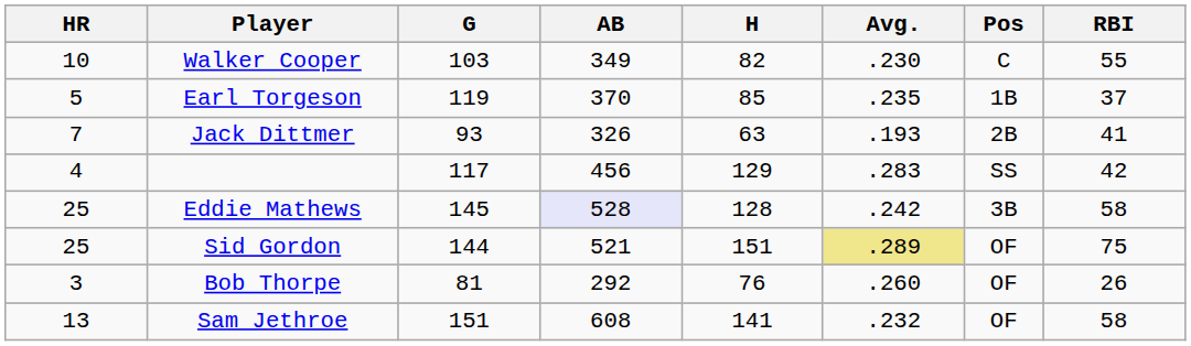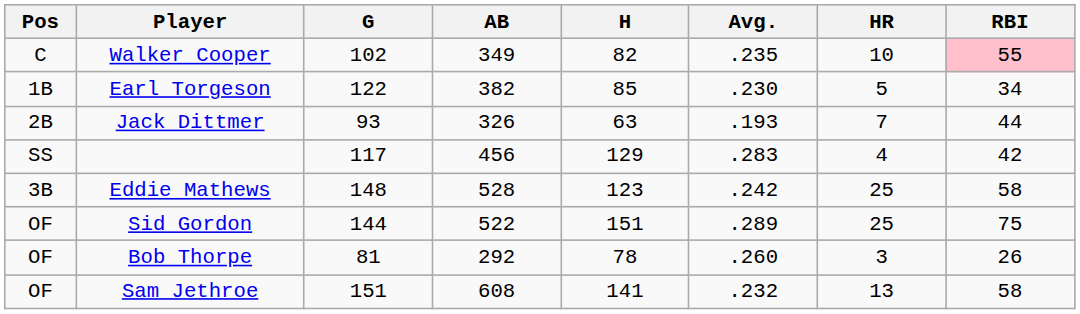 <table class="wikitable sortable">
 <tr>
-<th bgcolor="#DDDDFF" width="9%">HR</th>
+<th bgcolor="#DDDDFF" width="5%">Pos</th>
 <th bgcolor="#DDDDFF" width="16%">Player</th>
 <th bgcolor="#DDDDFF" width="9%">G</th>
 <th bgcolor="#DDDDFF" width="9%">AB</th>
 <th bgcolor="#DDDDFF" width="9%">H</th>
 <th bgcolor="#DDDDFF" width="9%">Avg.</th>
-<th bgcolor="#DDDDFF" width="5%">Pos</th>
+<th bgcolor="#DDDDFF" width="9%">HR</th>
 <th bgcolor="#DDDDFF" width="9%">RBI</th>
 </tr>
 <tr align="center">
-<td>10</td>
+<td>C</td>
 <td><a href='#'>Walker Cooper</a></td>
-<td>103</td>
+<td>102</td>
 <td>349</td>
 <td>82</td>
-<td>.230</td>
-<td>C</td>
-<td>55</td>
+<td>.235</td>
+<td>10</td>
+<td style="background: pink;">55</td>
 </tr>
 <tr align="center">
+<td>1B</td>
+<td><a href='#'>Earl Torgeson</a></td>
+<td>122</td>
+<td>382</td>
+<td>85</td>
+<td>.230</td>
 <td>5</td>
-<td><a href='#'>Earl Torgeson</a></td>
-<td>119</td>
-<td>370</td>
-<td>85</td>
-<td>.235</td>
-<td>1B</td>
-<td>37</td>
+<td>34</td>
 </tr>
 <tr align="center">
-<td>7</td>
+<td>2B</td>
 <td><a href='#'>Jack Dittmer</a></td>
 <td>93</td>
 <td>326</td>
 <td>63</td>
 <td>.193</td>
-<td>2B</td>
-<td>41</td>
+<td>7</td>
+<td>44</td>
 </tr>
 <tr align="center">
-<td>4</td>
+<td>SS</td>
 <td></td>
 <td>117</td>
 <td>456</td>
 <td>129</td>
 <td>.283</td>
-<td>SS</td>
+<td>4</td>
 <td>42</td>
 </tr>
 <tr align="center">
+<td>3B</td>
+<td><a href='#'>Eddie Mathews</a></td>
+<td>148</td>
+<td>528</td>
+<td>123</td>
+<td>.242</td>
 <td>25</td>
-<td><a href='#'>Eddie Mathews</a></td>
-<td>145</td>
-<td style="background: lavender;">528</td>
-<td>128</td>
-<td>.242</td>
-<td>3B</td>
 <td>58</td>
 </tr>
 <tr align="center">
-<td>25</td>
+<td>OF</td>
 <td><a href='#'>Sid Gordon</a></td>
 <td>144</td>
-<td>521</td>
+<td>522</td>
 <td>151</td>
-<td style="background: khaki;">.289</td>
-<td>OF</td>
+<td>.289</td>
+<td>25</td>
 <td>75</td>
 </tr>
 <tr align="center">
-<td>3</td>
+<td>OF</td>
 <td><a href='#'>Bob Thorpe</a></td>
 <td>81</td>
 <td>292</td>
-<td>76</td>
+<td>78</td>
 <td>.260</td>
-<td>OF</td>
+<td>3</td>
 <td>26</td>
 </tr>
 <tr align="center">
-<td>13</td>
+<td>OF</td>
 <td><a href='#'>Sam Jethroe</a></td>
 <td>151</td>
 <td>608</td>
 <td>141</td>
 <td>.232</td>
-<td>OF</td>
+<td>13</td>
 <td>58</td>
 </tr>
 </table>
